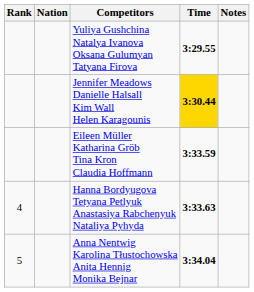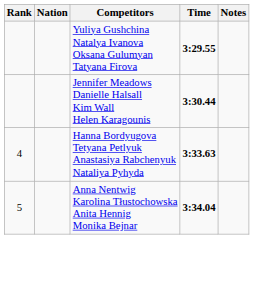 <table class="wikitable sortable" style="text-align:center">
 <tr>
 <th>Rank</th>
 <th>Nation</th>
 <th>Competitors</th>
 <th>Time</th>
 <th>Notes</th>
 </tr>
 <tr>
 <td></td>
 <td align=left></td>
 <td align=left><a href='#'>Yuliya Gushchina</a><br><a href='#'>Natalya Ivanova</a><br><a href='#'>Oksana Gulumyan</a><br><a href='#'>Tatyana Firova</a></td>
 <td><strong>3:29.55</strong></td>
 <td></td>
 </tr>
 <tr>
 <td></td>
 <td align=left></td>
 <td align=left><a href='#'>Jennifer Meadows</a><br><a href='#'>Danielle Halsall</a><br><a href='#'>Kim Wall</a><br><a href='#'>Helen Karagounis</a></td>
-<td style="background: gold;"><strong>3:30.44</strong></td>
-<td></td>
-</tr>
-<tr>
-<td></td>
-<td align=left></td>
-<td align=left><a href='#'>Eileen Müller</a><br><a href='#'>Katharina Gröb</a><br><a href='#'>Tina Kron</a><br><a href='#'>Claudia Hoffmann</a></td>
-<td><strong>3:33.59</strong></td>
+<td><strong>3:30.44</strong></td>
 <td></td>
 </tr>
 <tr>
 <td>4</td>
 <td align=left></td>
 <td align=left><a href='#'>Hanna Bordyugova</a><br><a href='#'>Tetyana Petlyuk</a><br><a href='#'>Anastasiya Rabchenyuk</a><br><a href='#'>Nataliya Pyhyda</a></td>
 <td><strong>3:33.63</strong></td>
 <td></td>
 </tr>
 <tr>
 <td>5</td>
 <td align=left></td>
 <td align=left><a href='#'>Anna Nentwig</a><br><a href='#'>Karolina Tłustochowska</a><br><a href='#'>Anita Hennig</a><br><a href='#'>Monika Bejnar</a></td>
 <td><strong>3:34.04</strong></td>
 <td></td>
 </tr>
 </table>
